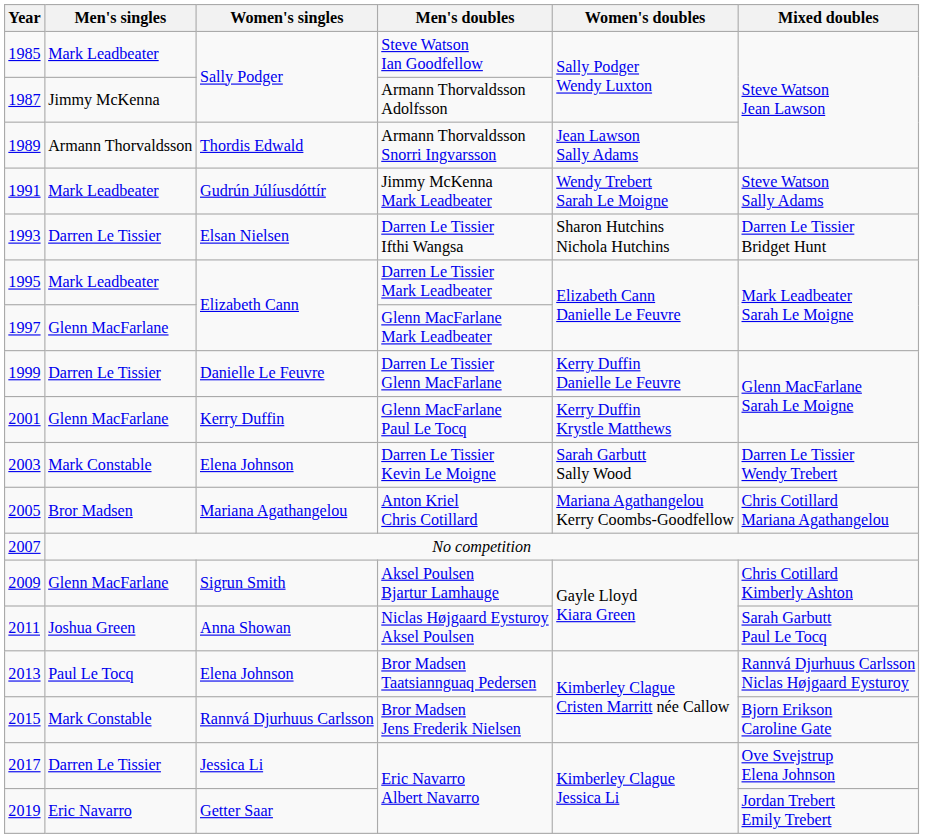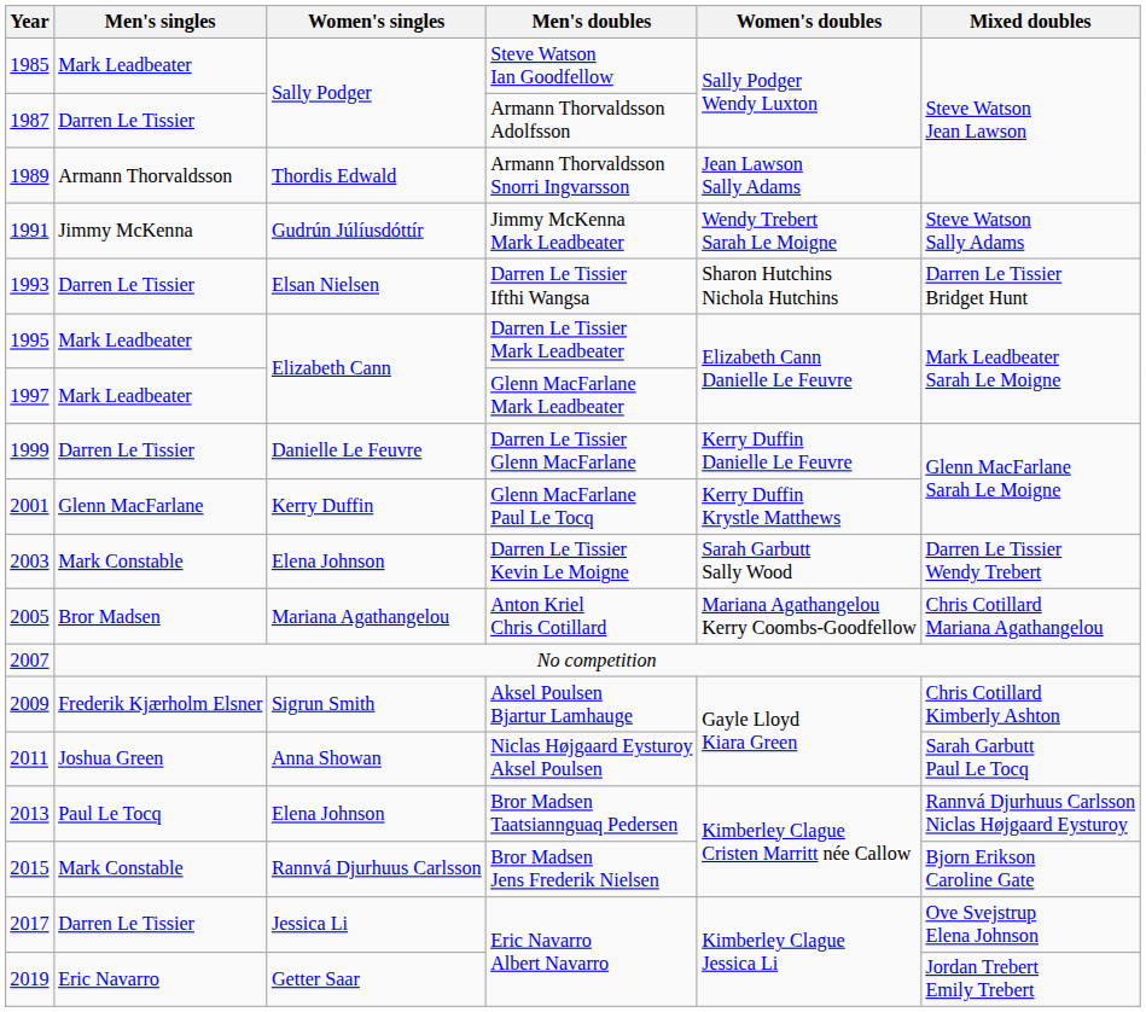 <table class=wikitable style="font-size:90%">
 <tr>
 <th>Year</th>
 <th>Men's singles</th>
 <th>Women's singles</th>
 <th>Men's doubles</th>
 <th>Women's doubles</th>
 <th>Mixed doubles</th>
 </tr>
 <tr>
 <td><a href='#'>1985</a></td>
 <td> <a href='#'>Mark Leadbeater</a></td>
 <td rowspan=2> <a href='#'>Sally Podger</a></td>
 <td> <a href='#'>Steve Watson</a> <br>  <a href='#'>Ian Goodfellow</a></td>
 <td rowspan=2> <a href='#'>Sally Podger</a> <br>  <a href='#'>Wendy Luxton</a></td>
 <td rowspan=3> <a href='#'>Steve Watson</a> <br>  <a href='#'>Jean Lawson</a></td>
 </tr>
 <tr>
 <td><a href='#'>1987</a></td>
-<td> Jimmy McKenna</td>
+<td> <a href='#'>Darren Le Tissier</a></td>
 <td> Armann Thorvaldsson <br>  Adolfsson</td>
 </tr>
 <tr>
 <td><a href='#'>1989</a></td>
 <td> Armann Thorvaldsson</td>
 <td> <a href='#'>Thordis Edwald</a></td>
 <td> Armann Thorvaldsson <br>  <a href='#'>Snorri Ingvarsson</a></td>
 <td> <a href='#'>Jean Lawson</a> <br>  <a href='#'>Sally Adams</a></td>
 </tr>
 <tr>
 <td><a href='#'>1991</a></td>
-<td> <a href='#'>Mark Leadbeater</a></td>
+<td> Jimmy McKenna</td>
 <td> <a href='#'>Gudrún Júlíusdóttír</a></td>
 <td> Jimmy McKenna <br>  <a href='#'>Mark Leadbeater</a></td>
 <td> <a href='#'>Wendy Trebert</a> <br>  <a href='#'>Sarah Le Moigne</a></td>
 <td> <a href='#'>Steve Watson</a> <br>  <a href='#'>Sally Adams</a></td>
 </tr>
 <tr>
 <td><a href='#'>1993</a></td>
 <td> <a href='#'>Darren Le Tissier</a></td>
 <td> <a href='#'>Elsan Nielsen</a></td>
 <td> <a href='#'>Darren Le Tissier</a> <br>  Ifthi Wangsa</td>
 <td> Sharon Hutchins <br>  Nichola Hutchins</td>
 <td> <a href='#'>Darren Le Tissier</a> <br>  Bridget Hunt</td>
 </tr>
 <tr>
 <td><a href='#'>1995</a></td>
 <td> <a href='#'>Mark Leadbeater</a></td>
 <td rowspan=2> <a href='#'>Elizabeth Cann</a></td>
 <td> <a href='#'>Darren Le Tissier</a> <br>  <a href='#'>Mark Leadbeater</a></td>
 <td rowspan=2> <a href='#'>Elizabeth Cann</a> <br>  <a href='#'>Danielle Le Feuvre</a></td>
 <td rowspan=2> <a href='#'>Mark Leadbeater</a> <br>  <a href='#'>Sarah Le Moigne</a></td>
 </tr>
 <tr>
 <td><a href='#'>1997</a></td>
-<td> <a href='#'>Glenn MacFarlane</a></td>
+<td> <a href='#'>Mark Leadbeater</a></td>
 <td> <a href='#'>Glenn MacFarlane</a> <br>  <a href='#'>Mark Leadbeater</a></td>
 </tr>
 <tr>
 <td><a href='#'>1999</a></td>
 <td> <a href='#'>Darren Le Tissier</a></td>
 <td> <a href='#'>Danielle Le Feuvre</a></td>
 <td> <a href='#'>Darren Le Tissier</a> <br>  <a href='#'>Glenn MacFarlane</a></td>
 <td> <a href='#'>Kerry Duffin</a> <br>  <a href='#'>Danielle Le Feuvre</a></td>
 <td rowspan=2> <a href='#'>Glenn MacFarlane</a> <br>  <a href='#'>Sarah Le Moigne</a></td>
 </tr>
 <tr>
 <td><a href='#'>2001</a></td>
 <td> <a href='#'>Glenn MacFarlane</a></td>
 <td> <a href='#'>Kerry Duffin</a></td>
 <td> <a href='#'>Glenn MacFarlane</a> <br>  <a href='#'>Paul Le Tocq</a></td>
 <td> <a href='#'>Kerry Duffin</a> <br>  <a href='#'>Krystle Matthews</a></td>
 </tr>
 <tr>
 <td><a href='#'>2003</a></td>
 <td> <a href='#'>Mark Constable</a></td>
 <td> <a href='#'>Elena Johnson</a></td>
 <td> <a href='#'>Darren Le Tissier</a> <br>  <a href='#'>Kevin Le Moigne</a></td>
 <td> <a href='#'>Sarah Garbutt</a> <br>  Sally Wood</td>
 <td> <a href='#'>Darren Le Tissier</a><br>  <a href='#'>Wendy Trebert</a></td>
 </tr>
 <tr>
 <td><a href='#'>2005</a></td>
 <td> <a href='#'>Bror Madsen</a></td>
 <td> <a href='#'>Mariana Agathangelou</a></td>
 <td> <a href='#'>Anton Kriel</a> <br>  <a href='#'>Chris Cotillard</a></td>
 <td> <a href='#'>Mariana Agathangelou</a> <br>  Kerry Coombs-Goodfellow</td>
 <td> <a href='#'>Chris Cotillard</a> <br>  <a href='#'>Mariana Agathangelou</a></td>
 </tr>
 <tr>
 <td><a href='#'>2007</a></td>
 <td colspan=5 align=center><em>No competition</em></td>
 </tr>
 <tr>
 <td><a href='#'>2009</a></td>
-<td> <a href='#'>Glenn MacFarlane</a></td>
+<td> <a href='#'>Frederik Kjærholm Elsner</a></td>
 <td> <a href='#'>Sigrun Smith</a></td>
 <td> <a href='#'>Aksel Poulsen</a><br>  <a href='#'>Bjartur Lamhauge</a></td>
 <td rowspan=2> Gayle Lloyd<br>  <a href='#'>Kiara Green</a></td>
 <td> <a href='#'>Chris Cotillard</a><br>  <a href='#'>Kimberly Ashton</a></td>
 </tr>
 <tr>
 <td><a href='#'>2011</a></td>
 <td> <a href='#'>Joshua Green</a></td>
 <td> <a href='#'>Anna Showan</a></td>
 <td> <a href='#'>Niclas Højgaard Eysturoy</a><br> <a href='#'>Aksel Poulsen</a></td>
 <td> <a href='#'>Sarah Garbutt</a><br> <a href='#'>Paul Le Tocq</a></td>
 </tr>
 <tr>
 <td><a href='#'>2013</a></td>
 <td> <a href='#'>Paul Le Tocq</a></td>
 <td> <a href='#'>Elena Johnson</a></td>
 <td> <a href='#'>Bror Madsen</a><br> <a href='#'>Taatsiannguaq Pedersen</a></td>
 <td rowspan=2> <a href='#'>Kimberley Clague</a><br> <a href='#'>Cristen Marritt</a> née Callow</td>
 <td> <a href='#'>Rannvá Djurhuus Carlsson</a><br> <a href='#'>Niclas Højgaard Eysturoy</a></td>
 </tr>
 <tr>
 <td><a href='#'>2015</a></td>
 <td> <a href='#'>Mark Constable</a></td>
 <td> <a href='#'>Rannvá Djurhuus Carlsson</a></td>
 <td> <a href='#'>Bror Madsen</a><br> <a href='#'>Jens Frederik Nielsen</a></td>
 <td> <a href='#'>Bjorn Erikson</a><br> <a href='#'>Caroline Gate</a></td>
 </tr>
 <tr>
 <td><a href='#'>2017</a></td>
 <td> <a href='#'>Darren Le Tissier</a></td>
 <td> <a href='#'>Jessica Li</a></td>
 <td rowspan=2> <a href='#'>Eric Navarro</a><br> <a href='#'>Albert Navarro</a></td>
 <td rowspan=2> <a href='#'>Kimberley Clague</a><br> <a href='#'>Jessica Li</a></td>
 <td> <a href='#'>Ove Svejstrup</a><br> <a href='#'>Elena Johnson</a></td>
 </tr>
 <tr>
 <td><a href='#'>2019</a></td>
 <td> <a href='#'>Eric Navarro</a></td>
 <td> <a href='#'>Getter Saar</a></td>
 <td> <a href='#'>Jordan Trebert</a><br> <a href='#'>Emily Trebert</a></td>
 </tr>
 </table>
